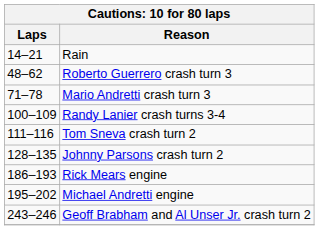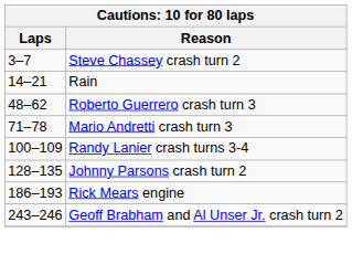 <table class="wikitable">
 <tr>
 <th colspan=2>Cautions: 10 for 80 laps</th>
 </tr>
 <tr>
 <th>Laps</th>
 <th>Reason</th>
+</tr>
+<tr>
+<td>3–7</td>
+<td><a href='#'>Steve Chassey</a> crash turn 2</td>
 </tr>
 <tr>
 <td>14–21</td>
 <td>Rain</td>
 </tr>
 <tr>
 <td>48–62</td>
 <td><a href='#'>Roberto Guerrero</a> crash turn 3</td>
 </tr>
 <tr>
 <td>71–78</td>
 <td><a href='#'>Mario Andretti</a> crash turn 3</td>
 </tr>
 <tr>
 <td>100–109</td>
 <td><a href='#'>Randy Lanier</a> crash turns 3-4</td>
 </tr>
 <tr>
-<td>111–116</td>
-<td><a href='#'>Tom Sneva</a> crash turn 2</td>
-</tr>
-<tr>
 <td>128–135</td>
 <td><a href='#'>Johnny Parsons</a> crash turn 2</td>
 </tr>
 <tr>
 <td>186–193</td>
 <td><a href='#'>Rick Mears</a> engine</td>
 </tr>
 <tr>
-<td>195–202</td>
-<td><a href='#'>Michael Andretti</a> engine</td>
-</tr>
-<tr>
 <td>243–246</td>
 <td><a href='#'>Geoff Brabham</a> and <a href='#'>Al Unser Jr.</a> crash turn 2</td>
 </tr>
 <tr>
 </tr>
 </table>
